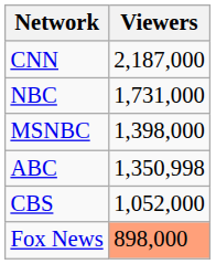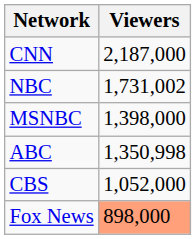 <table class="wikitable">
 <tr>
 <th>Network</th>
 <th>Viewers</th>
 </tr>
 <tr>
 <td><a href='#'>CNN</a></td>
 <td>2,187,000</td>
 </tr>
 <tr>
 <td><a href='#'>NBC</a></td>
-<td>1,731,000</td>
+<td>1,731,002</td>
 </tr>
 <tr>
 <td><a href='#'>MSNBC</a></td>
 <td>1,398,000</td>
 </tr>
 <tr>
 <td><a href='#'>ABC</a></td>
 <td>1,350,998</td>
 </tr>
 <tr>
 <td><a href='#'>CBS</a></td>
 <td>1,052,000</td>
 </tr>
 <tr>
 <td><a href='#'>Fox News</a></td>
 <td style="background: lightsalmon;">898,000</td>
 </tr>
 </table>
